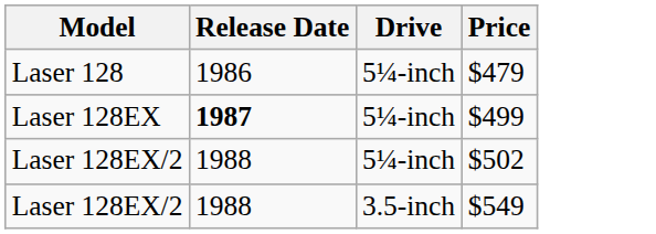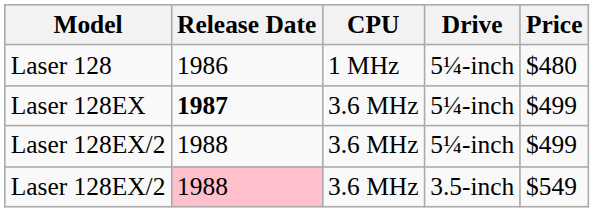 <table class="wikitable">
 <tr>
 <th>Model</th>
 <th>Release Date</th>
+<th>CPU</th>
 <th>Drive</th>
 <th>Price</th>
 </tr>
 <tr>
 <td>Laser 128</td>
 <td>1986</td>
+<td>1 MHz</td>
 <td>5¼-inch</td>
-<td>$479</td>
+<td>$480</td>
 </tr>
 <tr>
 <td>Laser 128EX</td>
 <td><strong>1987</strong></td>
+<td>3.6 MHz</td>
 <td>5¼-inch</td>
 <td>$499</td>
 </tr>
 <tr>
 <td>Laser 128EX/2</td>
 <td>1988</td>
+<td>3.6 MHz</td>
 <td>5¼-inch</td>
-<td>$502</td>
+<td>$499</td>
 </tr>
 <tr>
 <td>Laser 128EX/2</td>
-<td>1988</td>
+<td style="background: pink;">1988</td>
+<td>3.6 MHz</td>
 <td>3.5-inch</td>
 <td>$549</td>
 </tr>
 </table>
